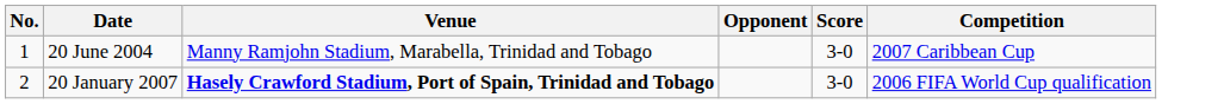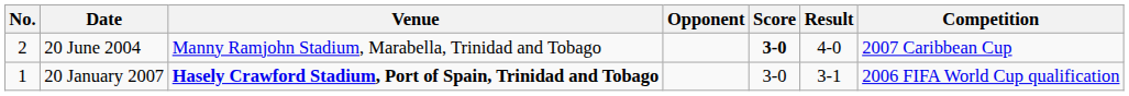 <table class="wikitable sortable">
 <tr>
 <th scope="col">No.</th>
 <th scope="col">Date</th>
 <th scope="col">Venue</th>
 <th scope="col">Opponent</th>
 <th scope="col">Score</th>
+<th scope="col">Result</th>
 <th scope="col">Competition</th>
 </tr>
 <tr>
-<td align="center">1</td>
+<td align="center">2</td>
 <td>20 June 2004</td>
 <td><a href='#'>Manny Ramjohn Stadium</a>, Marabella, Trinidad and Tobago</td>
 <td></td>
-<td align="center">3-0</td>
+<td align="center"><strong>3-0</strong></td>
+<td align="center">4-0</td>
 <td><a href='#'>2007 Caribbean Cup</a></td>
 </tr>
 <tr>
-<td align="center">2</td>
+<td align="center">1</td>
 <td>20 January 2007</td>
 <td><strong><a href='#'>Hasely Crawford Stadium</a>, Port of Spain, Trinidad and Tobago</strong></td>
 <td></td>
 <td align="center">3-0</td>
+<td align="center">3-1</td>
 <td><a href='#'>2006 FIFA World Cup qualification</a></td>
 </tr>
 </table>
